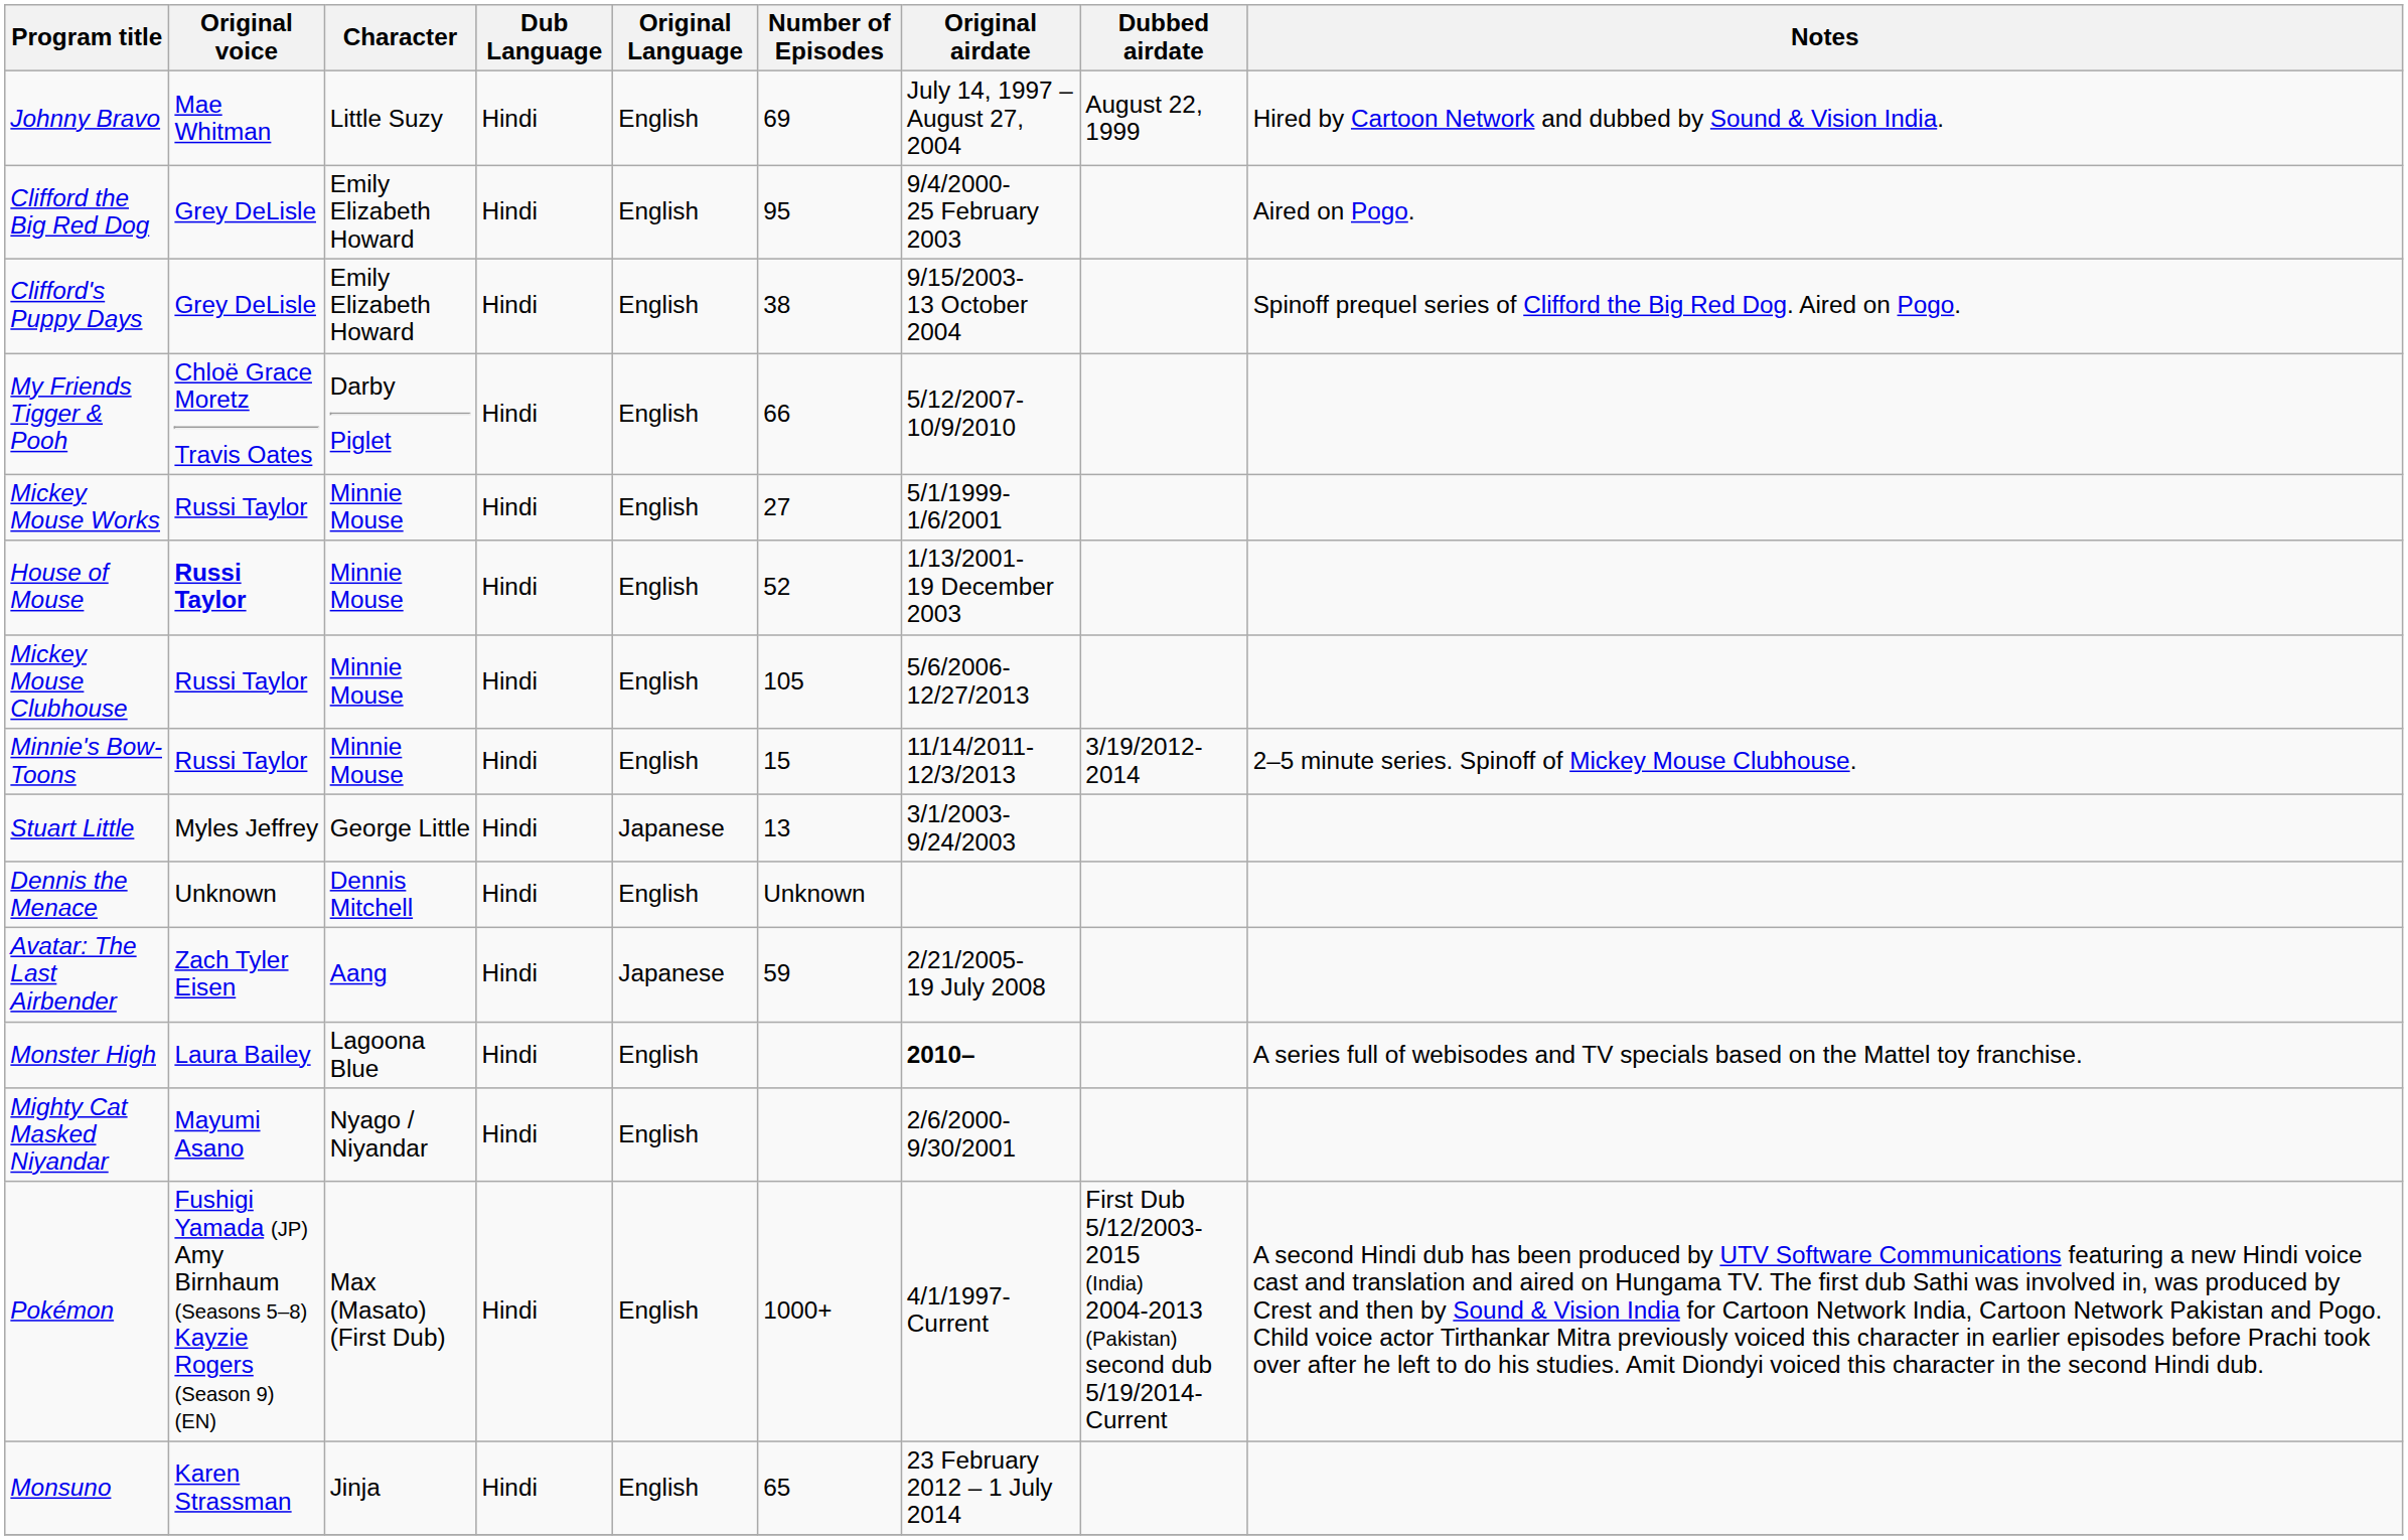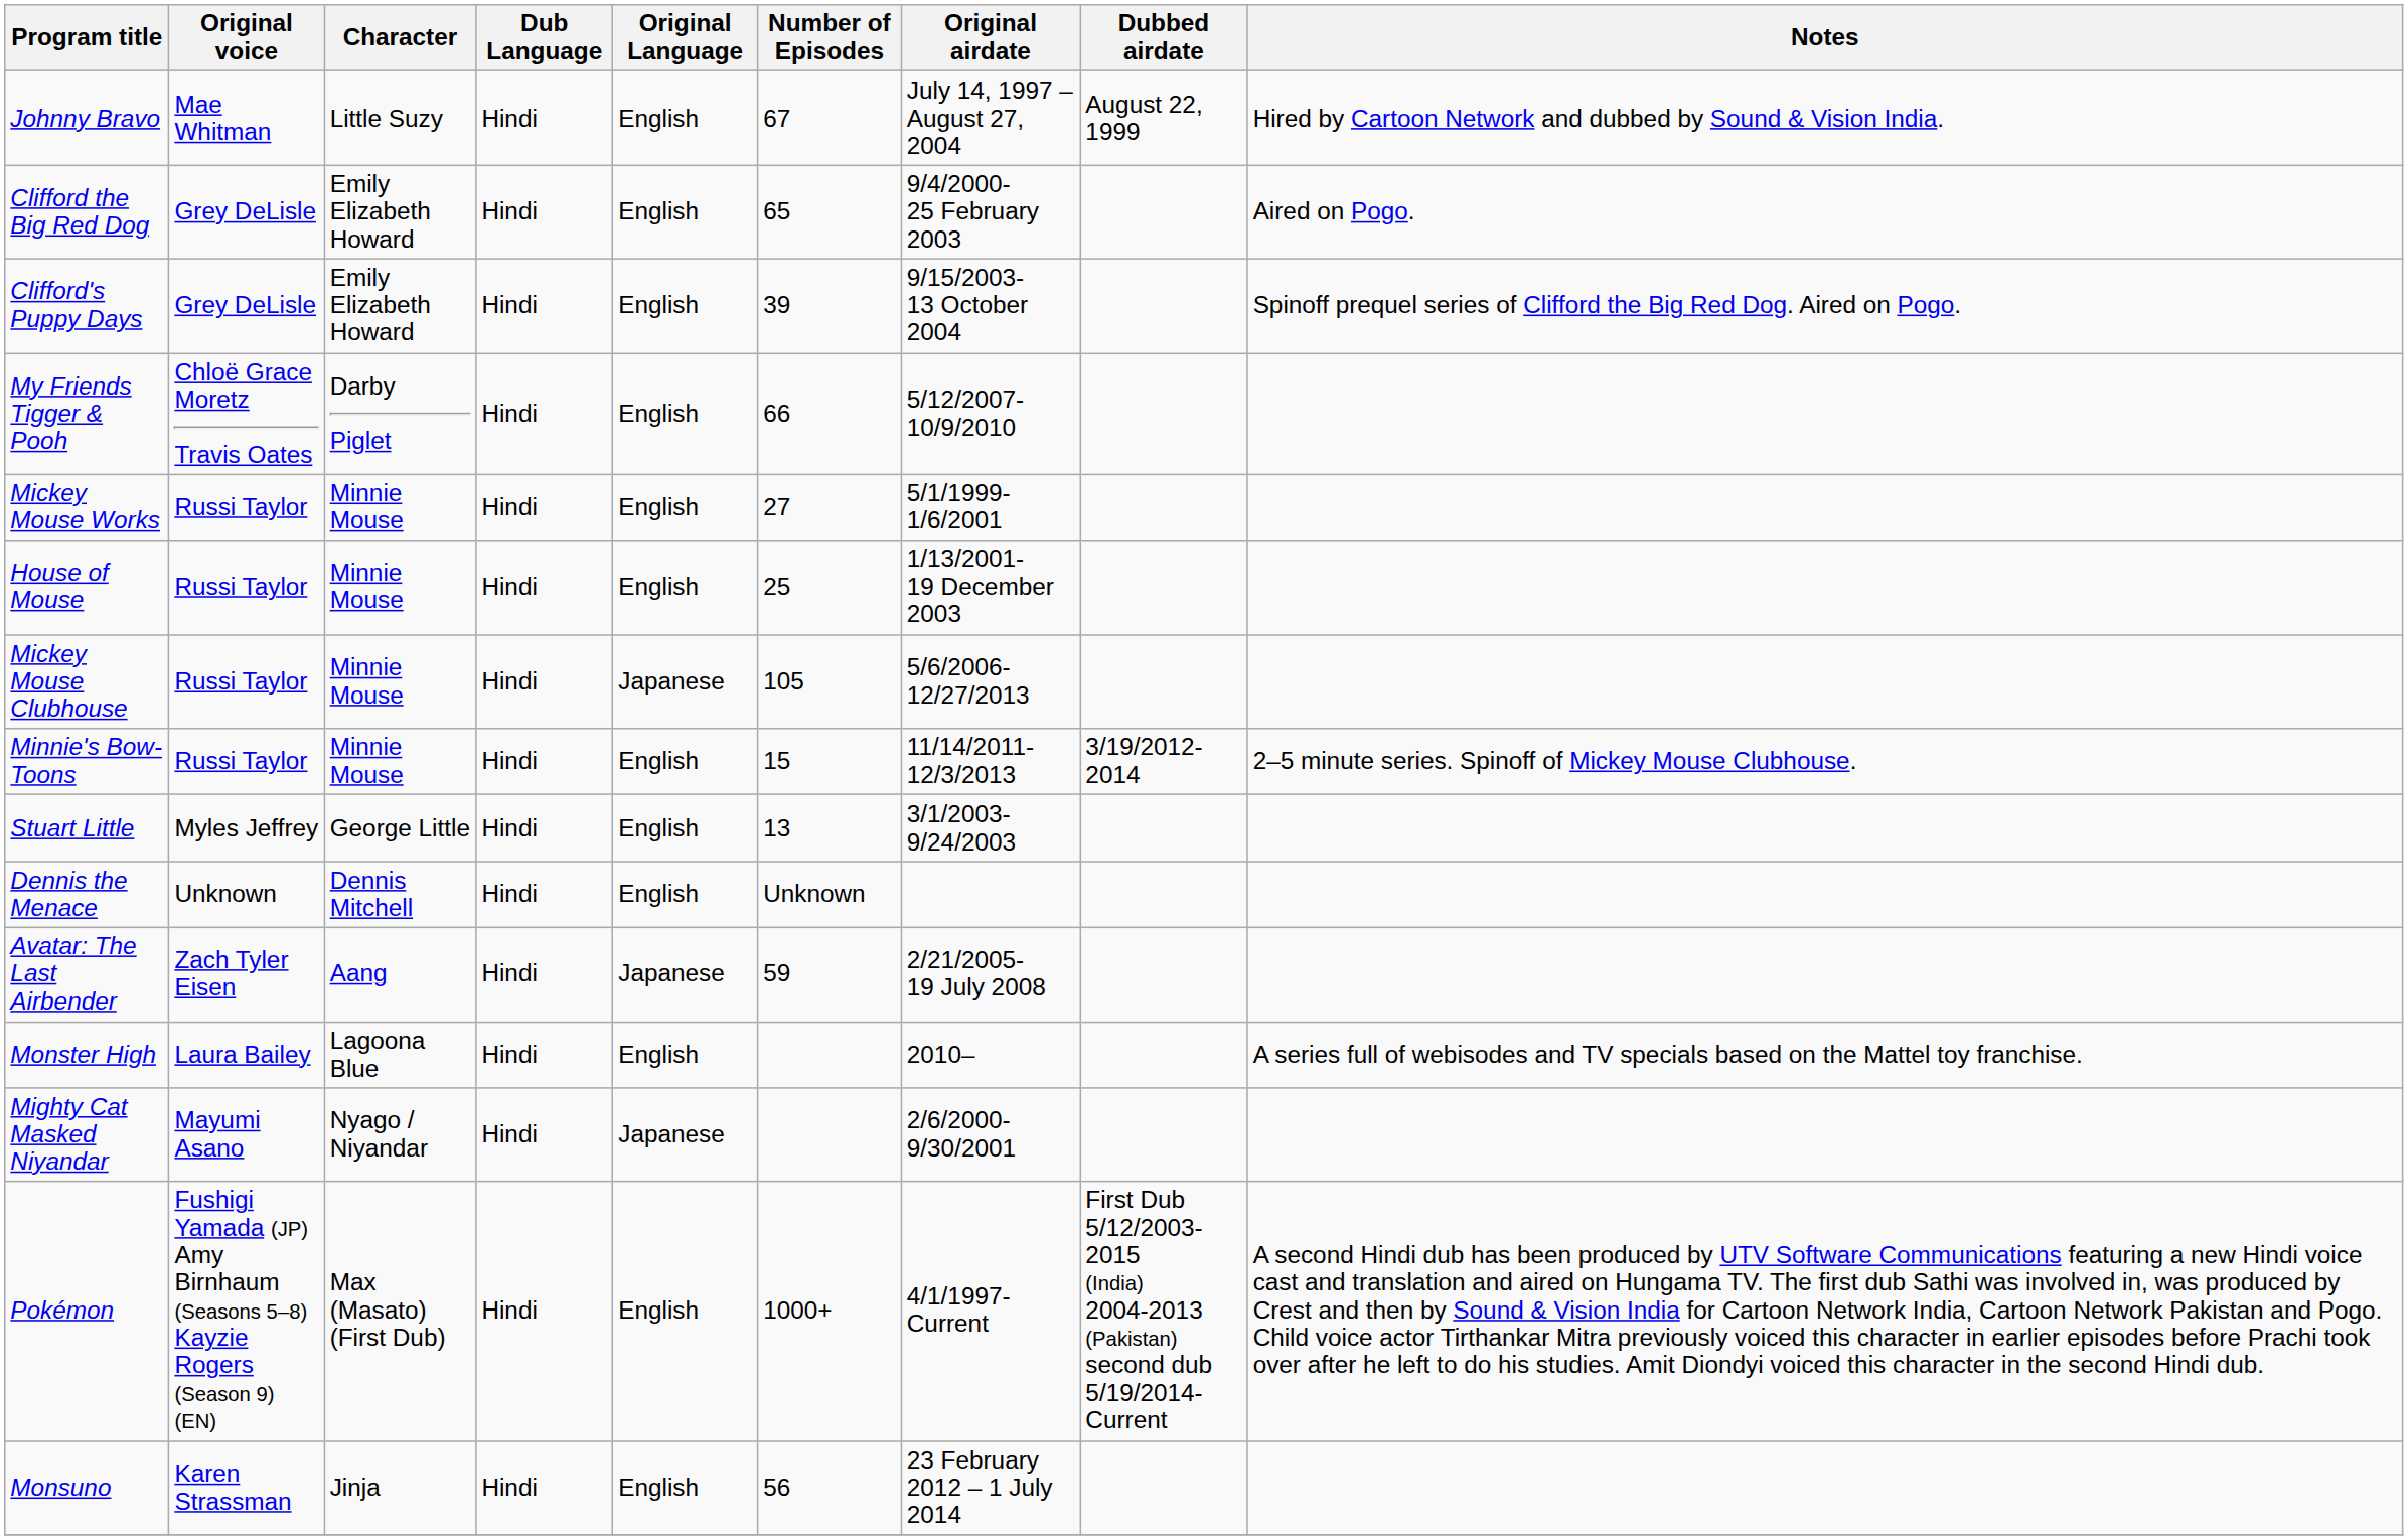 <table class="wikitable">
 <tr>
 <th>Program title</th>
 <th>Original voice</th>
 <th>Character</th>
 <th>Dub Language</th>
 <th>Original Language</th>
 <th>Number of Episodes</th>
 <th>Original airdate</th>
 <th>Dubbed airdate</th>
 <th>Notes</th>
 </tr>
 <tr>
 <td><em><a href='#'>Johnny Bravo</a></em></td>
 <td><a href='#'>Mae Whitman</a></td>
 <td>Little Suzy</td>
 <td>Hindi</td>
 <td>English</td>
-<td>69</td>
+<td>67</td>
 <td>July 14, 1997 – August 27, 2004</td>
 <td>August 22, 1999</td>
 <td>Hired by <a href='#'>Cartoon Network</a> and dubbed by <a href='#'>Sound & Vision India</a>.</td>
 </tr>
 <tr>
 <td><a href='#'><em>Clifford the Big Red Dog</em></a></td>
 <td><a href='#'>Grey DeLisle</a></td>
 <td>Emily Elizabeth Howard</td>
 <td>Hindi</td>
 <td>English</td>
-<td>95</td>
+<td>65</td>
 <td>9/4/2000-<br>25 February 2003</td>
 <td></td>
 <td>Aired on <a href='#'>Pogo</a>.</td>
 </tr>
 <tr>
 <td><em><a href='#'>Clifford's Puppy Days</a></em></td>
 <td><a href='#'>Grey DeLisle</a></td>
 <td>Emily Elizabeth Howard</td>
 <td>Hindi</td>
 <td>English</td>
-<td>38</td>
+<td>39</td>
 <td>9/15/2003-<br>13 October 2004</td>
 <td></td>
 <td>Spinoff prequel series of <a href='#'>Clifford the Big Red Dog</a>. Aired on <a href='#'>Pogo</a>.</td>
 </tr>
 <tr>
 <td><em><a href='#'>My Friends Tigger & Pooh</a></em></td>
 <td><a href='#'>Chloë Grace Moretz</a><hr><a href='#'>Travis Oates</a></td>
 <td>Darby<hr><a href='#'>Piglet</a></td>
 <td>Hindi</td>
 <td>English</td>
 <td>66</td>
 <td>5/12/2007-10/9/2010</td>
 <td></td>
 <td></td>
 </tr>
 <tr>
 <td><em><a href='#'>Mickey Mouse Works</a></em></td>
 <td><a href='#'>Russi Taylor</a></td>
 <td><a href='#'>Minnie Mouse</a></td>
 <td>Hindi</td>
 <td>English</td>
 <td>27</td>
 <td>5/1/1999-<br>1/6/2001</td>
 <td></td>
 <td></td>
 </tr>
 <tr>
 <td><em><a href='#'>House of Mouse</a></em></td>
-<td><strong><a href='#'>Russi Taylor</a></strong></td>
+<td><a href='#'>Russi Taylor</a></td>
 <td><a href='#'>Minnie Mouse</a></td>
 <td>Hindi</td>
 <td>English</td>
-<td>52</td>
+<td>25</td>
 <td>1/13/2001-<br>19 December 2003</td>
 <td></td>
 <td></td>
 </tr>
 <tr>
 <td><em><a href='#'>Mickey Mouse Clubhouse</a></em></td>
 <td><a href='#'>Russi Taylor</a></td>
 <td><a href='#'>Minnie Mouse</a></td>
 <td>Hindi</td>
-<td>English</td>
+<td>Japanese</td>
 <td>105</td>
 <td>5/6/2006-12/27/2013</td>
 <td></td>
 <td></td>
 </tr>
 <tr>
 <td><em><a href='#'>Minnie's Bow-Toons</a></em></td>
 <td><a href='#'>Russi Taylor</a></td>
 <td><a href='#'>Minnie Mouse</a></td>
 <td>Hindi</td>
 <td>English</td>
 <td>15</td>
 <td>11/14/2011-<br>12/3/2013</td>
 <td>3/19/2012-2014</td>
 <td>2–5 minute series. Spinoff of <a href='#'>Mickey Mouse Clubhouse</a>.</td>
 </tr>
 <tr>
 <td><a href='#'><em>Stuart Little</em></a></td>
 <td>Myles Jeffrey</td>
 <td>George Little</td>
 <td>Hindi</td>
-<td>Japanese</td>
+<td>English</td>
 <td>13</td>
 <td>3/1/2003-9/24/2003</td>
 <td></td>
 <td></td>
 </tr>
 <tr>
 <td><a href='#'><em>Dennis the Menace</em></a></td>
 <td>Unknown</td>
 <td><a href='#'>Dennis Mitchell</a></td>
 <td>Hindi</td>
 <td>English</td>
 <td>Unknown</td>
 <td></td>
 <td></td>
 <td></td>
 </tr>
 <tr>
 <td><em><a href='#'>Avatar: The Last Airbender</a></em></td>
 <td><a href='#'>Zach Tyler Eisen</a></td>
 <td><a href='#'>Aang</a></td>
 <td>Hindi</td>
 <td>Japanese</td>
 <td>59</td>
 <td>2/21/2005-<br>19 July 2008</td>
 <td></td>
 <td></td>
 </tr>
 <tr>
 <td><em><a href='#'>Monster High</a></em></td>
 <td><a href='#'>Laura Bailey</a></td>
 <td>Lagoona Blue</td>
 <td>Hindi</td>
 <td>English</td>
 <td></td>
-<td><strong>2010–</strong></td>
+<td>2010–</td>
 <td></td>
 <td>A series full of webisodes and TV specials based on the Mattel toy franchise.</td>
 </tr>
 <tr>
 <td><em><a href='#'>Mighty Cat Masked Niyandar</a></em></td>
 <td><a href='#'>Mayumi Asano</a></td>
 <td>Nyago / Niyandar</td>
 <td>Hindi</td>
-<td>English</td>
+<td>Japanese</td>
 <td></td>
 <td>2/6/2000-9/30/2001</td>
 <td></td>
 <td></td>
 </tr>
 <tr>
 <td><a href='#'><em>Pokémon</em></a></td>
 <td><a href='#'>Fushigi Yamada</a> <small>(JP)</small><br>Amy Birnhaum<br><small>(Seasons 5–8)</small><br><a href='#'>Kayzie Rogers</a> <small>(Season 9)<br> (EN)  </small></td>
 <td>Max<br> (Masato)<br>(First Dub)</td>
 <td>Hindi</td>
 <td>English</td>
 <td>1000+</td>
 <td>4/1/1997-Current</td>
 <td>First Dub 5/12/2003-2015<br><small>(India)</small><br>2004-2013<br><small>(Pakistan)</small><br>second dub 5/19/2014-Current</td>
 <td>A second Hindi dub has been produced by <a href='#'>UTV Software Communications</a> featuring a new Hindi voice cast and translation and aired on Hungama TV. The first dub Sathi was involved in, was produced by Crest and then by <a href='#'>Sound & Vision India</a> for Cartoon Network India, Cartoon Network Pakistan and Pogo. Child voice actor Tirthankar Mitra previously voiced this character in earlier episodes before Prachi took over after he left to do his studies. Amit Diondyi voiced this character in the second Hindi dub.</td>
 </tr>
 <tr>
 <td><em><a href='#'>Monsuno</a></em></td>
 <td><a href='#'>Karen Strassman</a></td>
 <td>Jinja</td>
 <td>Hindi</td>
 <td>English</td>
-<td>65</td>
+<td>56</td>
 <td>23 February 2012 – 1 July 2014</td>
 <td></td>
 <td></td>
 </tr>
 <tr>
 </tr>
 </table>
